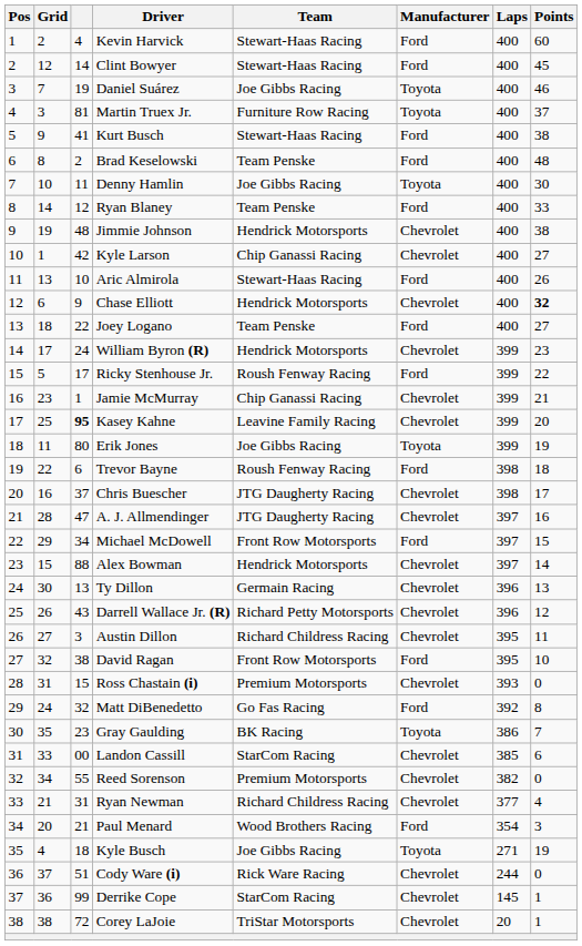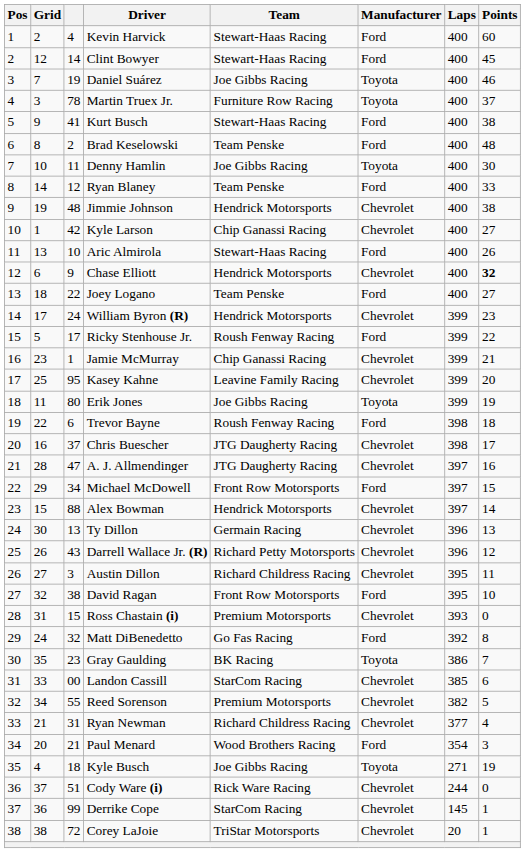 <table class="wikitable" style="font-size:98%">
 <tr>
 <th>Pos</th>
 <th>Grid</th>
 <th></th>
 <th>Driver</th>
 <th>Team</th>
 <th>Manufacturer</th>
 <th>Laps</th>
 <th>Points</th>
 </tr>
 <tr>
 <td>1</td>
 <td>2</td>
 <td>4</td>
 <td>Kevin Harvick</td>
 <td>Stewart-Haas Racing</td>
 <td>Ford</td>
 <td>400</td>
 <td>60</td>
 </tr>
 <tr>
 <td>2</td>
 <td>12</td>
 <td>14</td>
 <td>Clint Bowyer</td>
 <td>Stewart-Haas Racing</td>
 <td>Ford</td>
 <td>400</td>
 <td>45</td>
 </tr>
 <tr>
 <td>3</td>
 <td>7</td>
 <td>19</td>
 <td>Daniel Suárez</td>
 <td>Joe Gibbs Racing</td>
 <td>Toyota</td>
 <td>400</td>
 <td>46</td>
 </tr>
 <tr>
 <td>4</td>
 <td>3</td>
-<td>81</td>
+<td>78</td>
 <td>Martin Truex Jr.</td>
 <td>Furniture Row Racing</td>
 <td>Toyota</td>
 <td>400</td>
 <td>37</td>
 </tr>
 <tr>
 <td>5</td>
 <td>9</td>
 <td>41</td>
 <td>Kurt Busch</td>
 <td>Stewart-Haas Racing</td>
 <td>Ford</td>
 <td>400</td>
 <td>38</td>
 </tr>
 <tr>
 <td>6</td>
 <td>8</td>
 <td>2</td>
 <td>Brad Keselowski</td>
 <td>Team Penske</td>
 <td>Ford</td>
 <td>400</td>
 <td>48</td>
 </tr>
 <tr>
 <td>7</td>
 <td>10</td>
 <td>11</td>
 <td>Denny Hamlin</td>
 <td>Joe Gibbs Racing</td>
 <td>Toyota</td>
 <td>400</td>
 <td>30</td>
 </tr>
 <tr>
 <td>8</td>
 <td>14</td>
 <td>12</td>
 <td>Ryan Blaney</td>
 <td>Team Penske</td>
 <td>Ford</td>
 <td>400</td>
 <td>33</td>
 </tr>
 <tr>
 <td>9</td>
 <td>19</td>
 <td>48</td>
 <td>Jimmie Johnson</td>
 <td>Hendrick Motorsports</td>
 <td>Chevrolet</td>
 <td>400</td>
 <td>38</td>
 </tr>
 <tr>
 <td>10</td>
 <td>1</td>
 <td>42</td>
 <td>Kyle Larson</td>
 <td>Chip Ganassi Racing</td>
 <td>Chevrolet</td>
 <td>400</td>
 <td>27</td>
 </tr>
 <tr>
 <td>11</td>
 <td>13</td>
 <td>10</td>
 <td>Aric Almirola</td>
 <td>Stewart-Haas Racing</td>
 <td>Ford</td>
 <td>400</td>
 <td>26</td>
 </tr>
 <tr>
 <td>12</td>
 <td>6</td>
 <td>9</td>
 <td>Chase Elliott</td>
 <td>Hendrick Motorsports</td>
 <td>Chevrolet</td>
 <td>400</td>
 <td><strong>32</strong></td>
 </tr>
 <tr>
 <td>13</td>
 <td>18</td>
 <td>22</td>
 <td>Joey Logano</td>
 <td>Team Penske</td>
 <td>Ford</td>
 <td>400</td>
 <td>27</td>
 </tr>
 <tr>
 <td>14</td>
 <td>17</td>
 <td>24</td>
 <td>William Byron <strong>(R)</strong></td>
 <td>Hendrick Motorsports</td>
 <td>Chevrolet</td>
 <td>399</td>
 <td>23</td>
 </tr>
 <tr>
 <td>15</td>
 <td>5</td>
 <td>17</td>
 <td>Ricky Stenhouse Jr.</td>
 <td>Roush Fenway Racing</td>
 <td>Ford</td>
 <td>399</td>
 <td>22</td>
 </tr>
 <tr>
 <td>16</td>
 <td>23</td>
 <td>1</td>
 <td>Jamie McMurray</td>
 <td>Chip Ganassi Racing</td>
 <td>Chevrolet</td>
 <td>399</td>
 <td>21</td>
 </tr>
 <tr>
 <td>17</td>
 <td>25</td>
-<td><strong>95</strong></td>
+<td>95</td>
 <td>Kasey Kahne</td>
 <td>Leavine Family Racing</td>
 <td>Chevrolet</td>
 <td>399</td>
 <td>20</td>
 </tr>
 <tr>
 <td>18</td>
 <td>11</td>
 <td>80</td>
 <td>Erik Jones</td>
 <td>Joe Gibbs Racing</td>
 <td>Toyota</td>
 <td>399</td>
 <td>19</td>
 </tr>
 <tr>
 <td>19</td>
 <td>22</td>
 <td>6</td>
 <td>Trevor Bayne</td>
 <td>Roush Fenway Racing</td>
 <td>Ford</td>
 <td>398</td>
 <td>18</td>
 </tr>
 <tr>
 <td>20</td>
 <td>16</td>
 <td>37</td>
 <td>Chris Buescher</td>
 <td>JTG Daugherty Racing</td>
 <td>Chevrolet</td>
 <td>398</td>
 <td>17</td>
 </tr>
 <tr>
 <td>21</td>
 <td>28</td>
 <td>47</td>
 <td>A. J. Allmendinger</td>
 <td>JTG Daugherty Racing</td>
 <td>Chevrolet</td>
 <td>397</td>
 <td>16</td>
 </tr>
 <tr>
 <td>22</td>
 <td>29</td>
 <td>34</td>
 <td>Michael McDowell</td>
 <td>Front Row Motorsports</td>
 <td>Ford</td>
 <td>397</td>
 <td>15</td>
 </tr>
 <tr>
 <td>23</td>
 <td>15</td>
 <td>88</td>
 <td>Alex Bowman</td>
 <td>Hendrick Motorsports</td>
 <td>Chevrolet</td>
 <td>397</td>
 <td>14</td>
 </tr>
 <tr>
 <td>24</td>
 <td>30</td>
 <td>13</td>
 <td>Ty Dillon</td>
 <td>Germain Racing</td>
 <td>Chevrolet</td>
 <td>396</td>
 <td>13</td>
 </tr>
 <tr>
 <td>25</td>
 <td>26</td>
 <td>43</td>
 <td>Darrell Wallace Jr. <strong>(R)</strong></td>
 <td>Richard Petty Motorsports</td>
 <td>Chevrolet</td>
 <td>396</td>
 <td>12</td>
 </tr>
 <tr>
 <td>26</td>
 <td>27</td>
 <td>3</td>
 <td>Austin Dillon</td>
 <td>Richard Childress Racing</td>
 <td>Chevrolet</td>
 <td>395</td>
 <td>11</td>
 </tr>
 <tr>
 <td>27</td>
 <td>32</td>
 <td>38</td>
 <td>David Ragan</td>
 <td>Front Row Motorsports</td>
 <td>Ford</td>
 <td>395</td>
 <td>10</td>
 </tr>
 <tr>
 <td>28</td>
 <td>31</td>
 <td>15</td>
 <td>Ross Chastain <strong>(i)</strong></td>
 <td>Premium Motorsports</td>
 <td>Chevrolet</td>
 <td>393</td>
 <td>0</td>
 </tr>
 <tr>
 <td>29</td>
 <td>24</td>
 <td>32</td>
 <td>Matt DiBenedetto</td>
 <td>Go Fas Racing</td>
 <td>Ford</td>
 <td>392</td>
 <td>8</td>
 </tr>
 <tr>
 <td>30</td>
 <td>35</td>
 <td>23</td>
 <td>Gray Gaulding</td>
 <td>BK Racing</td>
 <td>Toyota</td>
 <td>386</td>
 <td>7</td>
 </tr>
 <tr>
 <td>31</td>
 <td>33</td>
 <td>00</td>
 <td>Landon Cassill</td>
 <td>StarCom Racing</td>
 <td>Chevrolet</td>
 <td>385</td>
 <td>6</td>
 </tr>
 <tr>
 <td>32</td>
 <td>34</td>
 <td>55</td>
 <td>Reed Sorenson</td>
 <td>Premium Motorsports</td>
 <td>Chevrolet</td>
 <td>382</td>
-<td>0</td>
+<td>5</td>
 </tr>
 <tr>
 <td>33</td>
 <td>21</td>
 <td>31</td>
 <td>Ryan Newman</td>
 <td>Richard Childress Racing</td>
 <td>Chevrolet</td>
 <td>377</td>
 <td>4</td>
 </tr>
 <tr>
 <td>34</td>
 <td>20</td>
 <td>21</td>
 <td>Paul Menard</td>
 <td>Wood Brothers Racing</td>
 <td>Ford</td>
 <td>354</td>
 <td>3</td>
 </tr>
 <tr>
 <td>35</td>
 <td>4</td>
 <td>18</td>
 <td>Kyle Busch</td>
 <td>Joe Gibbs Racing</td>
 <td>Toyota</td>
 <td>271</td>
 <td>19</td>
 </tr>
 <tr>
 <td>36</td>
 <td>37</td>
 <td>51</td>
 <td>Cody Ware <strong>(i)</strong></td>
 <td>Rick Ware Racing</td>
 <td>Chevrolet</td>
 <td>244</td>
 <td>0</td>
 </tr>
 <tr>
 <td>37</td>
 <td>36</td>
 <td>99</td>
 <td>Derrike Cope</td>
 <td>StarCom Racing</td>
 <td>Chevrolet</td>
 <td>145</td>
 <td>1</td>
 </tr>
 <tr>
 <td>38</td>
 <td>38</td>
 <td>72</td>
 <td>Corey LaJoie</td>
 <td>TriStar Motorsports</td>
 <td>Chevrolet</td>
 <td>20</td>
 <td>1</td>
 </tr>
 <tr>
 <th colspan="8"></th>
 </tr>
 </table>
